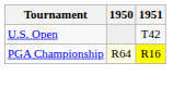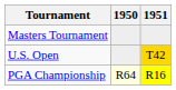 <table class="wikitable" style="font-size:95%;text-align:center;">
 <tr>
 <th>Tournament</th>
 <th>1950</th>
 <th>1951</th>
 </tr>
 <tr>
+<td align=left><a href='#'>Masters Tournament</a></td>
+<td style="background:#eeeeee;"></td>
+<td style="background:#eeeeee;"></td>
+</tr>
+<tr>
 <td align=left><a href='#'>U.S. Open</a></td>
 <td style="background:#eeeeee;"></td>
-<td>T42</td>
+<td style="background: gold;">T42</td>
 </tr>
 <tr>
 <td align=left><a href='#'>PGA Championship</a></td>
 <td style="background: lightyellow;">R64</td>
 <td style="background:yellow;">R16</td>
 </tr>
 </table>
